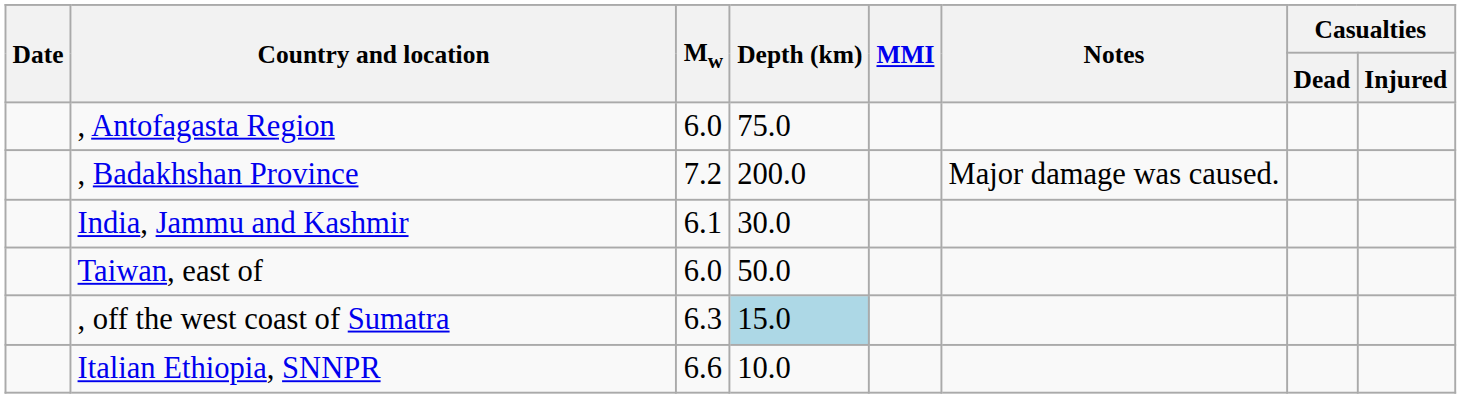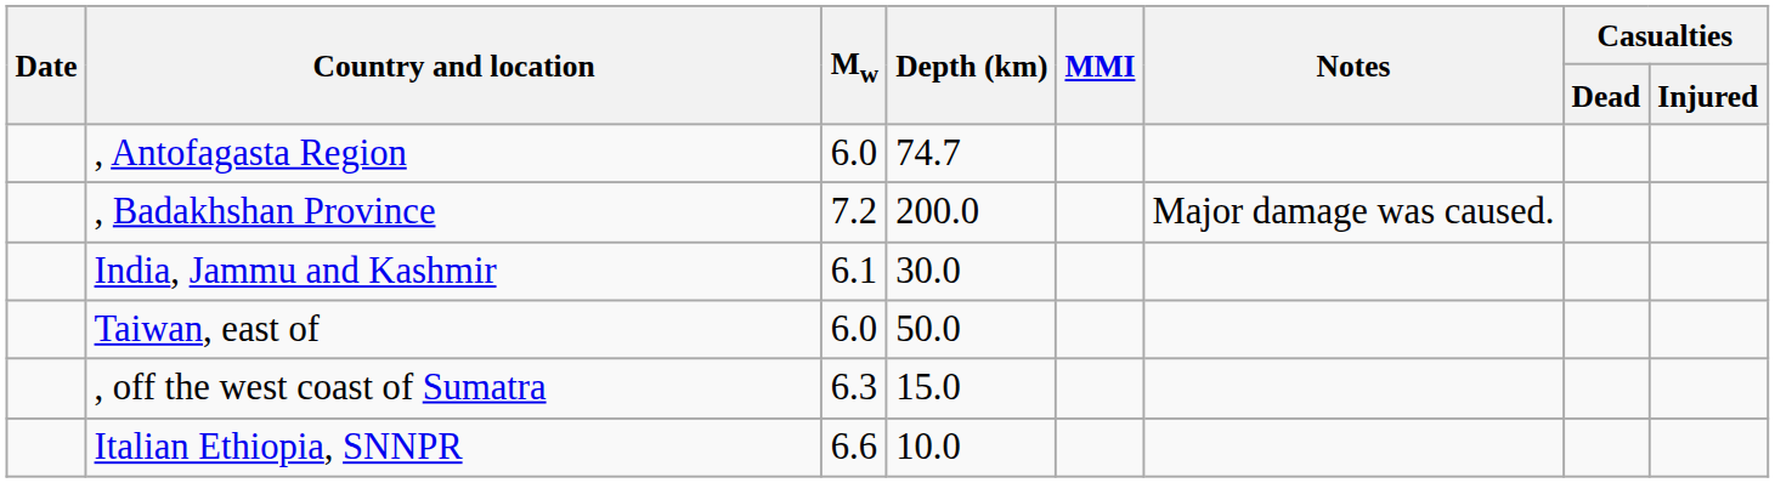 <table class="wikitable sortable sort-under" style="border:1px black; margin-left:1em;">
 <tr>
 <th rowspan="2"><small>Date</small></th>
 <th rowspan="2" style="width: 310px"><small>Country and location</small></th>
 <th rowspan="2"><small>M<sub>w</sub></small></th>
 <th rowspan="2"><small>Depth (km)</small></th>
 <th rowspan="2"><small><a href='#'>MMI</a></small></th>
 <th rowspan="2" class="unsortable"><small>Notes</small></th>
 <th colspan="2"><small>Casualties</small></th>
 </tr>
 <tr>
 <th><small>Dead</small></th>
 <th><small>Injured</small></th>
 </tr>
 <tr>
 <td></td>
 <td>, <a href='#'>Antofagasta Region</a></td>
 <td>6.0</td>
-<td>75.0</td>
+<td>74.7</td>
 <td></td>
 <td></td>
 <td></td>
 <td></td>
 </tr>
 <tr>
 <td></td>
 <td>, <a href='#'>Badakhshan Province</a></td>
 <td>7.2</td>
 <td>200.0</td>
 <td></td>
 <td>Major damage was caused.</td>
 <td></td>
 <td></td>
 </tr>
 <tr>
 <td></td>
 <td> <a href='#'>India</a>, <a href='#'>Jammu and Kashmir</a></td>
 <td>6.1</td>
 <td>30.0</td>
 <td></td>
 <td></td>
 <td></td>
 <td></td>
 </tr>
 <tr>
 <td></td>
 <td> <a href='#'>Taiwan</a>, east of</td>
 <td>6.0</td>
 <td>50.0</td>
 <td></td>
 <td></td>
 <td></td>
 <td></td>
 </tr>
 <tr>
 <td></td>
 <td>, off the west coast of <a href='#'>Sumatra</a></td>
 <td>6.3</td>
-<td style="background: lightblue;">15.0</td>
+<td>15.0</td>
 <td></td>
 <td></td>
 <td></td>
 <td></td>
 </tr>
 <tr>
 <td></td>
 <td> <a href='#'>Italian Ethiopia</a>, <a href='#'>SNNPR</a></td>
 <td>6.6</td>
 <td>10.0</td>
 <td></td>
 <td></td>
 <td></td>
 <td></td>
 </tr>
 </table>
